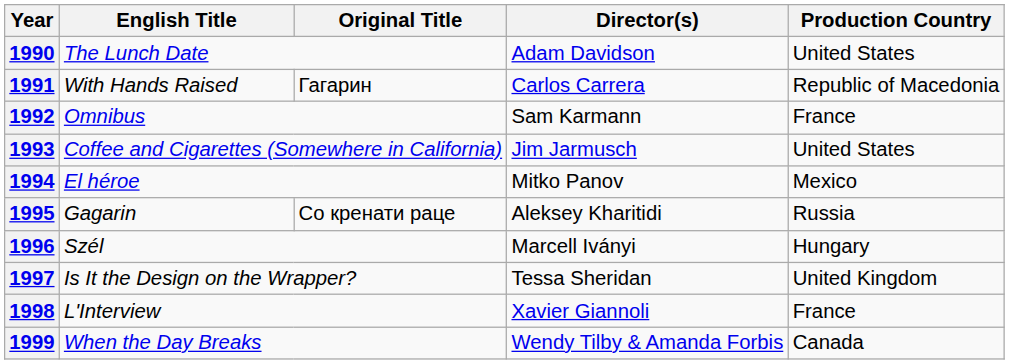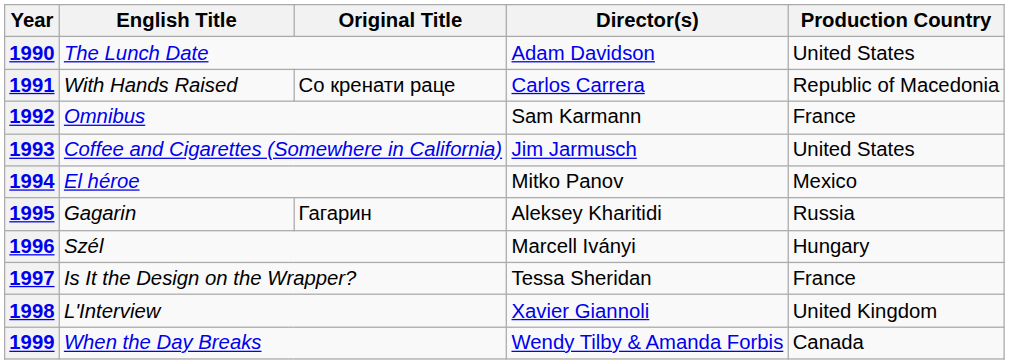 <table class="wikitable">
 <tr>
 <th>Year</th>
 <th>English Title</th>
 <th>Original Title</th>
 <th>Director(s)</th>
 <th>Production Country</th>
 </tr>
 <tr>
 <th><a href='#'>1990</a></th>
 <td colspan="2"><em><a href='#'>The Lunch Date</a></em></td>
 <td><a href='#'>Adam Davidson</a></td>
 <td>United States</td>
 </tr>
 <tr>
 <th><a href='#'>1991</a></th>
 <td><em>With Hands Raised</em></td>
-<td>Гагарин</td>
+<td>Со кренати раце</td>
 <td><a href='#'>Carlos Carrera</a></td>
 <td>Republic of Macedonia</td>
 </tr>
 <tr>
 <th><a href='#'>1992</a></th>
 <td colspan="2"><em><a href='#'>Omnibus</a></em></td>
 <td>Sam Karmann</td>
 <td>France</td>
 </tr>
 <tr>
 <th><a href='#'>1993</a></th>
 <td colspan="2"><em><a href='#'>Coffee and Cigarettes (Somewhere in California)</a></em></td>
 <td><a href='#'>Jim Jarmusch</a></td>
 <td>United States</td>
 </tr>
 <tr>
 <th><a href='#'>1994</a></th>
 <td colspan="2"><em><a href='#'>El héroe</a></em></td>
 <td>Mitko Panov</td>
 <td>Mexico</td>
 </tr>
 <tr>
 <th><a href='#'>1995</a></th>
 <td><em>Gagarin</em></td>
-<td>Со кренати раце</td>
+<td>Гагарин</td>
 <td>Aleksey Kharitidi</td>
 <td>Russia</td>
 </tr>
 <tr>
 <th><a href='#'>1996</a></th>
 <td colspan="2"><em>Szél</em></td>
 <td>Marcell Iványi</td>
 <td>Hungary</td>
 </tr>
 <tr>
 <th><a href='#'>1997</a></th>
 <td colspan="2"><em>Is It the Design on the Wrapper?</em></td>
 <td>Tessa Sheridan</td>
-<td>United Kingdom</td>
+<td>France</td>
 </tr>
 <tr>
 <th><a href='#'>1998</a></th>
 <td colspan="2"><em>L'Interview</em></td>
 <td><a href='#'>Xavier Giannoli</a></td>
-<td>France</td>
+<td>United Kingdom</td>
 </tr>
 <tr>
 <th><a href='#'>1999</a></th>
 <td colspan="2"><em><a href='#'>When the Day Breaks</a></em></td>
 <td><a href='#'>Wendy Tilby & Amanda Forbis</a></td>
 <td>Canada</td>
 </tr>
 </table>
